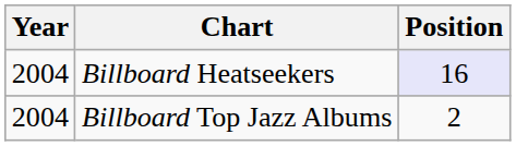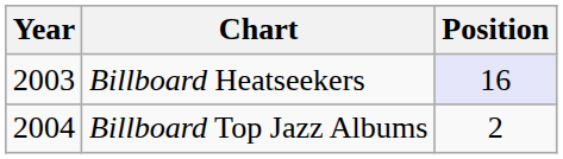 <table class="wikitable">
 <tr>
 <th>Year</th>
 <th>Chart</th>
 <th>Position</th>
 </tr>
 <tr>
-<td>2004</td>
+<td>2003</td>
 <td><em>Billboard</em> Heatseekers</td>
 <td style="background: lavender; text-align:center;">16</td>
 </tr>
 <tr>
 <td>2004</td>
 <td><em>Billboard</em> Top Jazz Albums</td>
 <td style="text-align:center;">2</td>
 </tr>
 </table>
